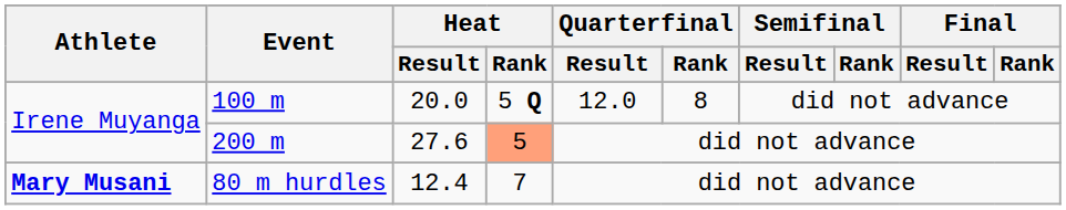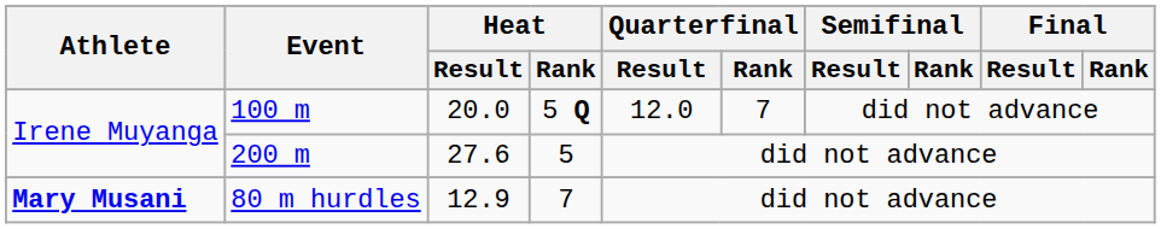 <table class="wikitable" style="font-size:90%">
 <tr>
 <th rowspan="2">Athlete</th>
 <th rowspan="2">Event</th>
 <th colspan="2">Heat</th>
 <th colspan="2">Quarterfinal</th>
 <th colspan="2">Semifinal</th>
 <th colspan="2">Final</th>
 </tr>
 <tr style="font-size:95%">
 <th>Result</th>
 <th>Rank</th>
 <th>Result</th>
 <th>Rank</th>
 <th>Result</th>
 <th>Rank</th>
 <th>Result</th>
 <th>Rank</th>
 </tr>
 <tr align=center>
 <td align=left rowspan=2><a href='#'>Irene Muyanga</a></td>
 <td align=left><a href='#'>100 m</a></td>
 <td>20.0</td>
 <td>5 <strong>Q</strong></td>
 <td>12.0</td>
-<td>8</td>
+<td>7</td>
 <td colspan=4>did not advance</td>
 </tr>
 <tr align=center>
 <td align=left><a href='#'>200 m</a></td>
 <td>27.6</td>
-<td style="background: lightsalmon;">5</td>
+<td>5</td>
 <td colspan=6>did not advance</td>
 </tr>
 <tr align=center>
 <td align=left><strong><a href='#'>Mary Musani</a></strong></td>
 <td align=left><a href='#'>80 m hurdles</a></td>
-<td>12.4</td>
+<td>12.9</td>
 <td>7</td>
 <td colspan=6>did not advance</td>
 </tr>
 </table>
